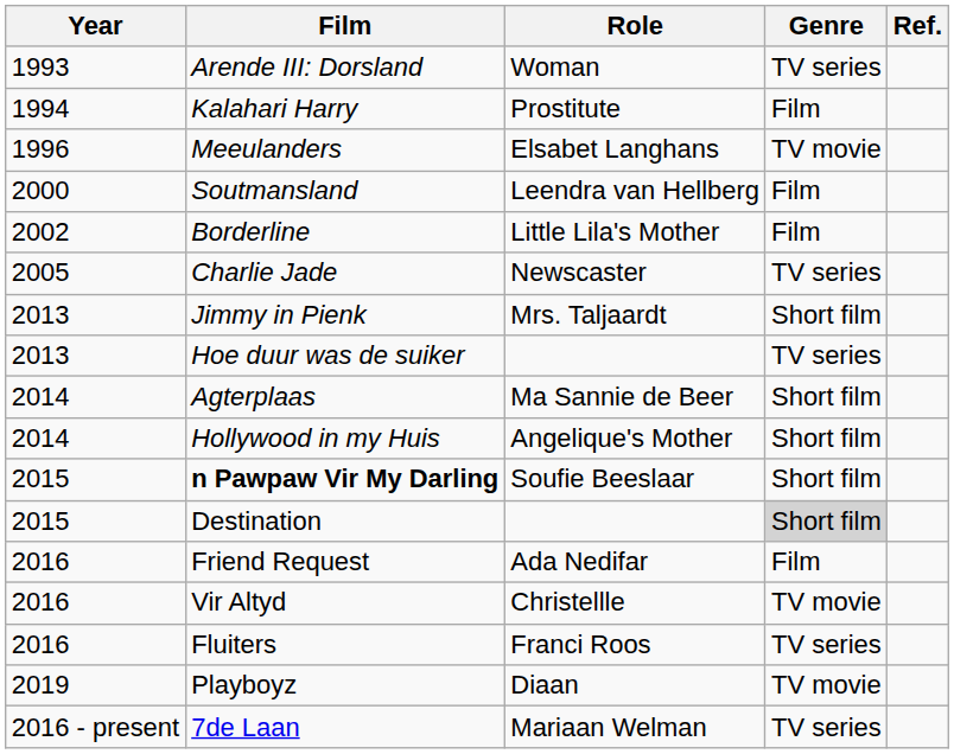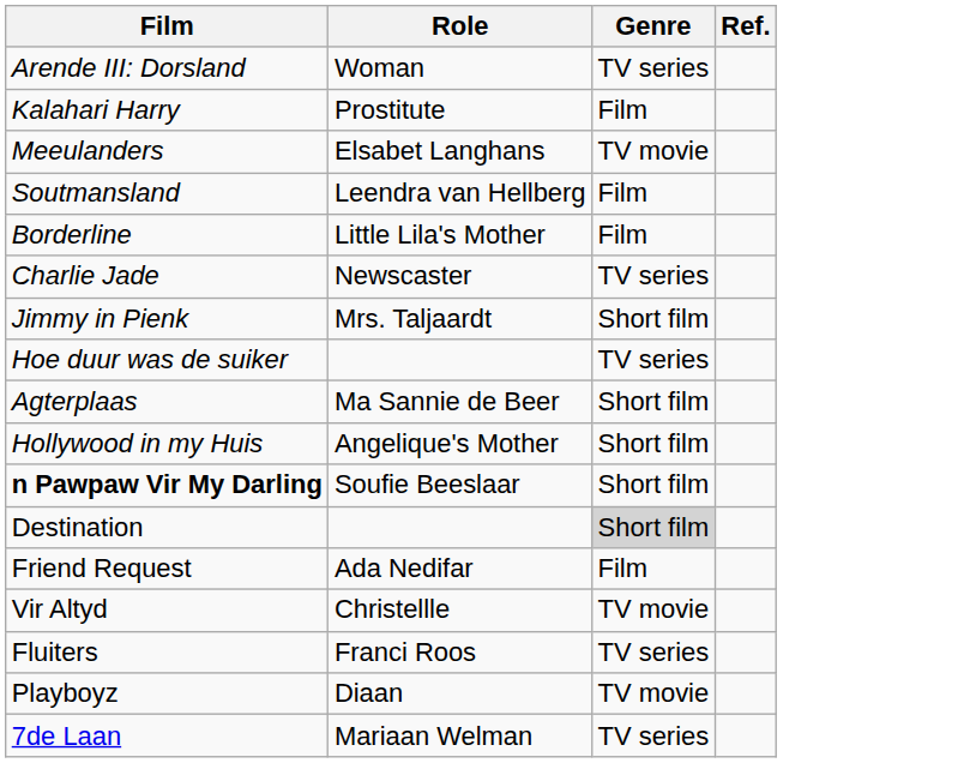 <table class="wikitable">
 <tr>
-<th>Year</th>
 <th>Film</th>
 <th>Role</th>
 <th>Genre</th>
 <th>Ref.</th>
 </tr>
 <tr>
-<td>1993</td>
 <td><em>Arende III: Dorsland</em></td>
 <td>Woman</td>
 <td>TV series</td>
 <td></td>
 </tr>
 <tr>
-<td>1994</td>
 <td><em>Kalahari Harry</em></td>
 <td>Prostitute</td>
 <td>Film</td>
 <td></td>
 </tr>
 <tr>
-<td>1996</td>
 <td><em>Meeulanders</em></td>
 <td>Elsabet Langhans</td>
 <td>TV movie</td>
 <td></td>
 </tr>
 <tr>
-<td>2000</td>
 <td><em>Soutmansland</em></td>
 <td>Leendra van Hellberg</td>
 <td>Film</td>
 <td></td>
 </tr>
 <tr>
-<td>2002</td>
 <td><em>Borderline</em></td>
 <td>Little Lila's Mother</td>
 <td>Film</td>
 <td></td>
 </tr>
 <tr>
-<td>2005</td>
 <td><em>Charlie Jade</em></td>
 <td>Newscaster</td>
 <td>TV series</td>
 <td></td>
 </tr>
 <tr>
-<td>2013</td>
 <td><em>Jimmy in Pienk</em></td>
 <td>Mrs. Taljaardt</td>
 <td>Short film</td>
 <td></td>
 </tr>
 <tr>
-<td>2013</td>
 <td><em>Hoe duur was de suiker</em></td>
 <td></td>
 <td>TV series</td>
 <td></td>
 </tr>
 <tr>
-<td>2014</td>
 <td><em>Agterplaas</em></td>
 <td>Ma Sannie de Beer</td>
 <td>Short film</td>
 <td></td>
 </tr>
 <tr>
-<td>2014</td>
 <td><em>Hollywood in my Huis</em></td>
 <td>Angelique's Mother</td>
 <td>Short film</td>
 <td></td>
 </tr>
 <tr>
-<td>2015</td>
 <td><strong>n Pawpaw Vir My Darling<em></td>
 <td>Soufie Beeslaar</td>
 <td>Short film</td>
 <td></td>
 </tr>
 <tr>
-<td>2015</td>
 <td></em>Destination<em></td>
 <td></td>
 <td style="background: lightgrey;">Short film</td>
 <td></td>
 </tr>
 <tr>
-<td>2016</td>
 <td></em>Friend Request<em></td>
 <td>Ada Nedifar</td>
 <td>Film</td>
 <td></td>
 </tr>
 <tr>
-<td>2016</td>
 <td></em>Vir Altyd<em></td>
 <td>Christellle</td>
 <td>TV movie</td>
 <td></td>
 </tr>
 <tr>
-<td>2016</td>
 <td></em>Fluiters<em></td>
 <td>Franci Roos</td>
 <td>TV series</td>
 <td></td>
 </tr>
 <tr>
-<td>2019</td>
 <td></em>Playboyz<em></td>
 <td>Diaan</td>
 <td>TV movie</td>
 <td></td>
 </tr>
 <tr>
-<td>2016 - present</td>
 <td></em><a href='#'>7de Laan</a><em></td>
 <td>Mariaan Welman</td>
 <td>TV series</td>
 <td></td>
 </tr>
 </table>
